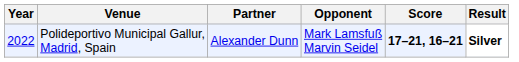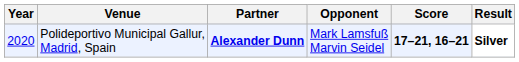 <table class="sortable wikitable" style="font-size: 90%;">
 <tr>
 <th>Year</th>
 <th>Venue</th>
 <th>Partner</th>
 <th>Opponent</th>
 <th>Score</th>
 <th>Result</th>
 </tr>
 <tr style="background:#ECF2FF">
-<td align="center"><a href='#'>2022</a></td>
+<td align="center"><a href='#'>2020</a></td>
 <td align="left">Polideportivo Municipal Gallur,<br><a href='#'>Madrid</a>, Spain</td>
-<td align="left"> <a href='#'>Alexander Dunn</a></td>
+<td align="left"><strong> <a href='#'>Alexander Dunn</a></strong></td>
 <td align="left"> <a href='#'>Mark Lamsfuß</a><br> <a href='#'>Marvin Seidel</a></td>
 <td align="left"><strong>17–21, 16–21</strong></td>
 <td style="text-align:left; background:white"> <strong>Silver</strong></td>
 </tr>
 </table>
